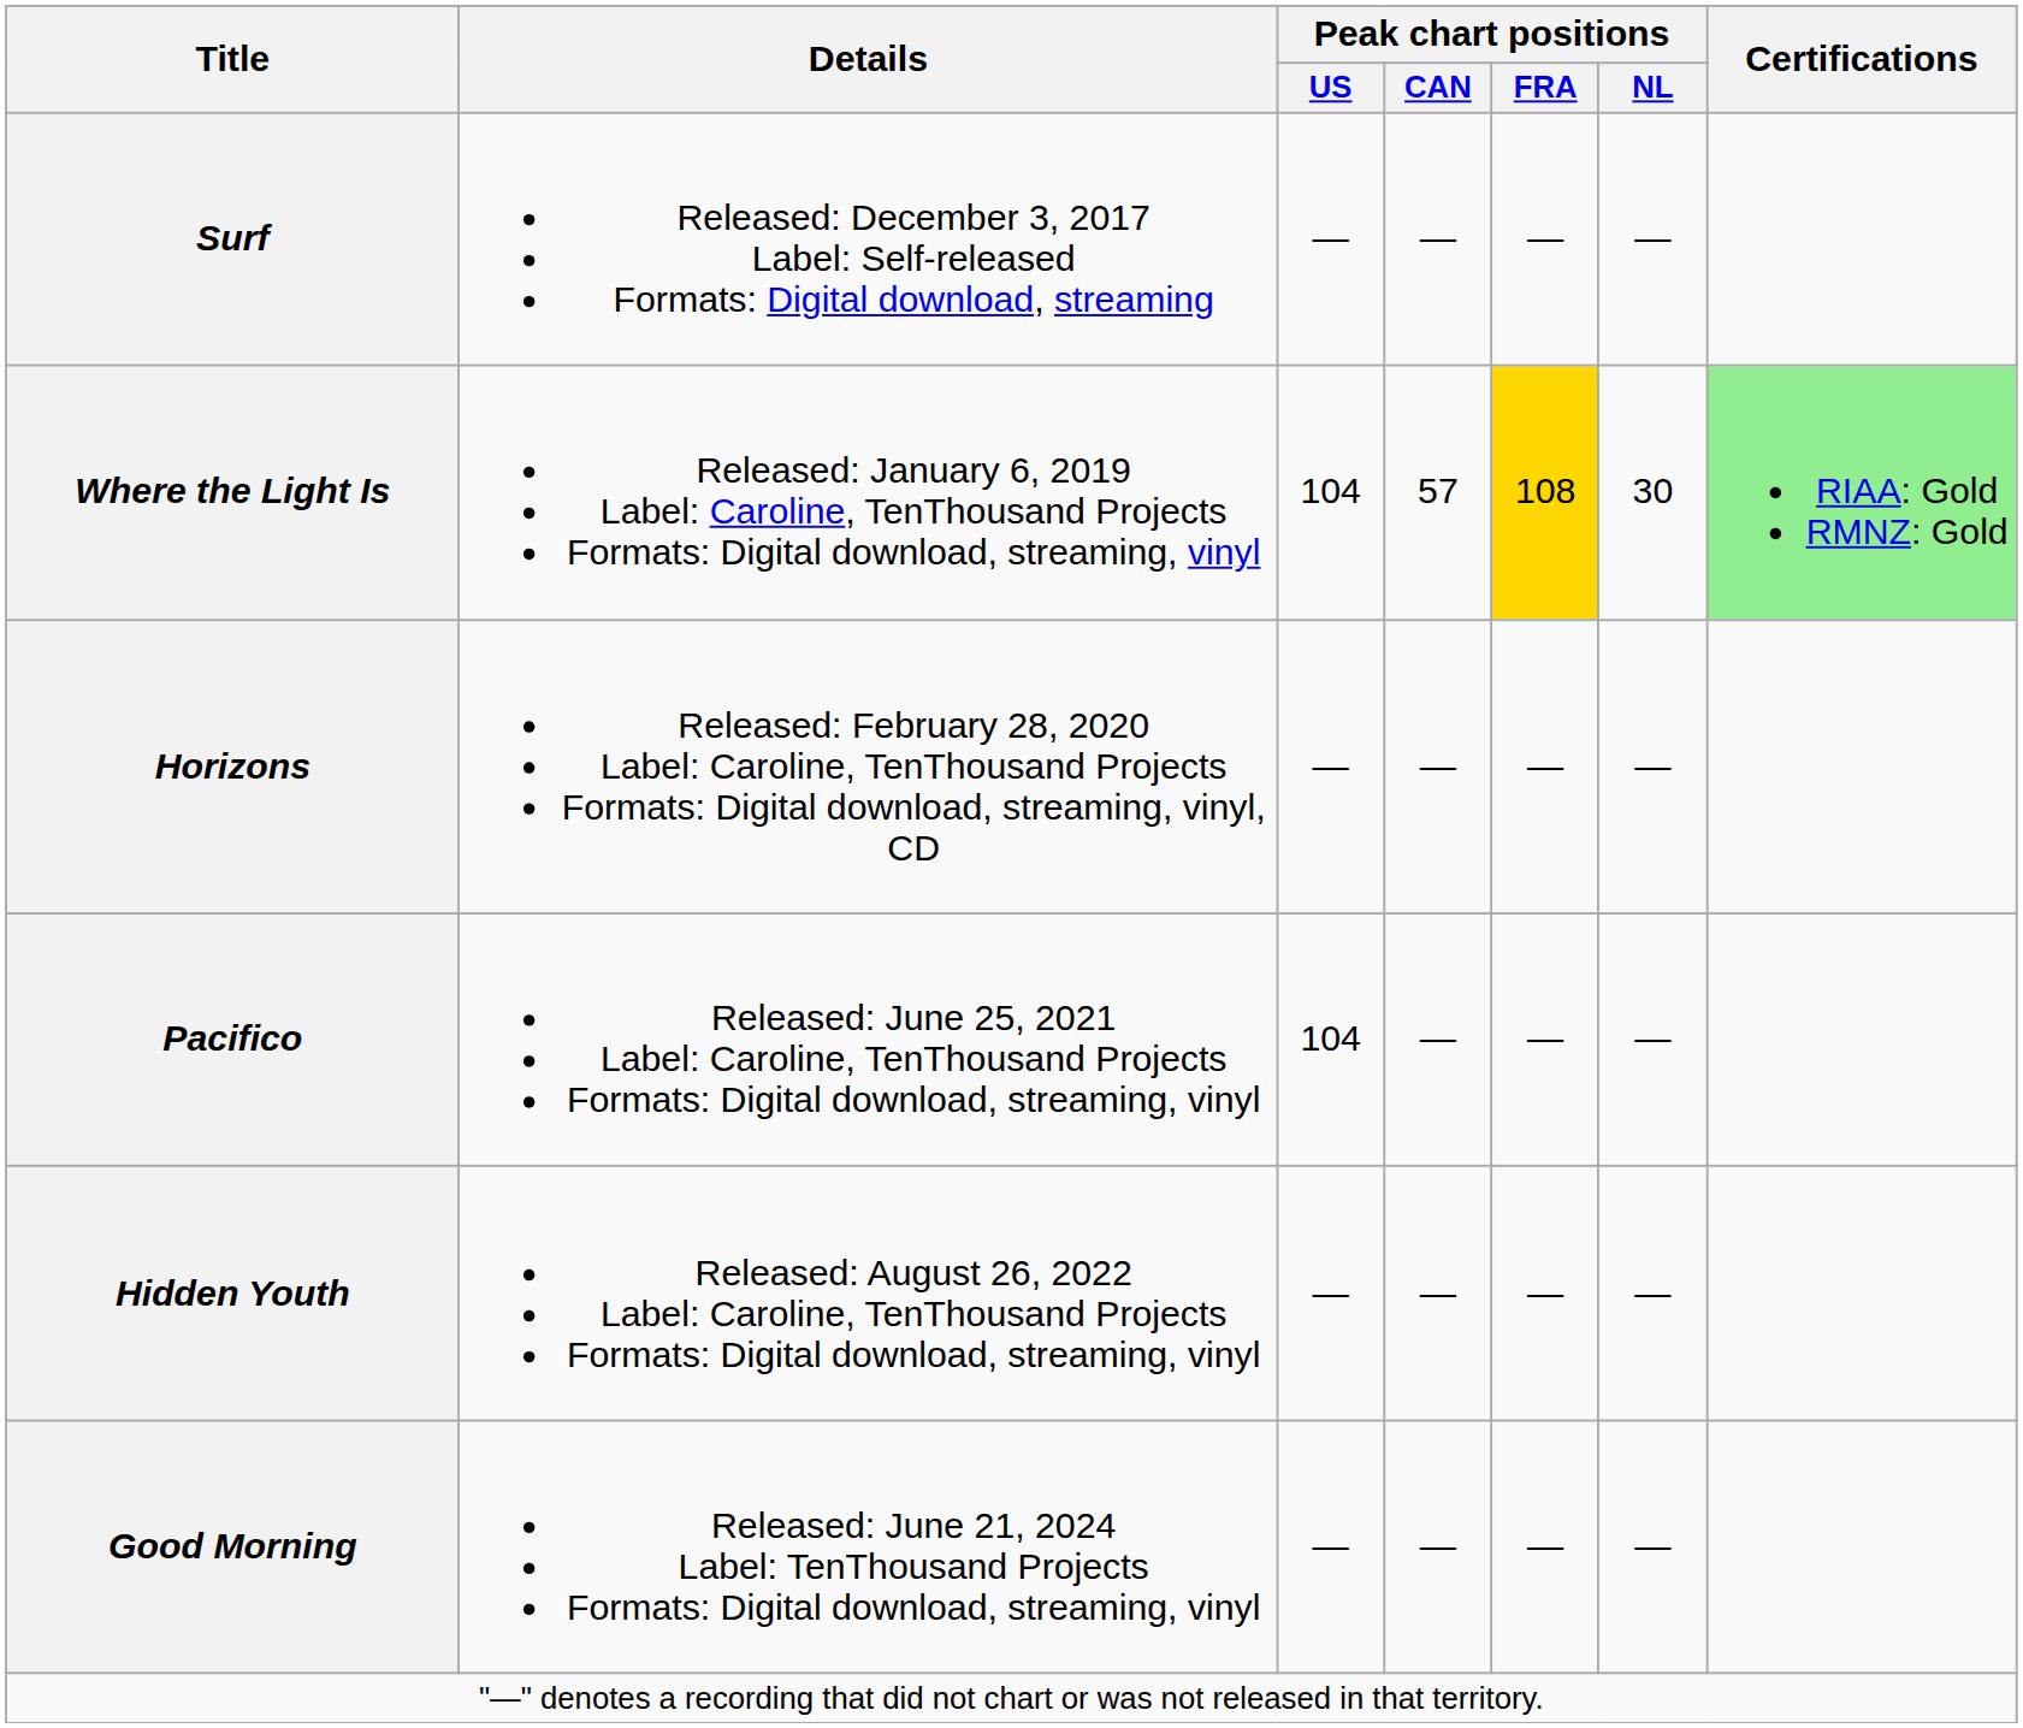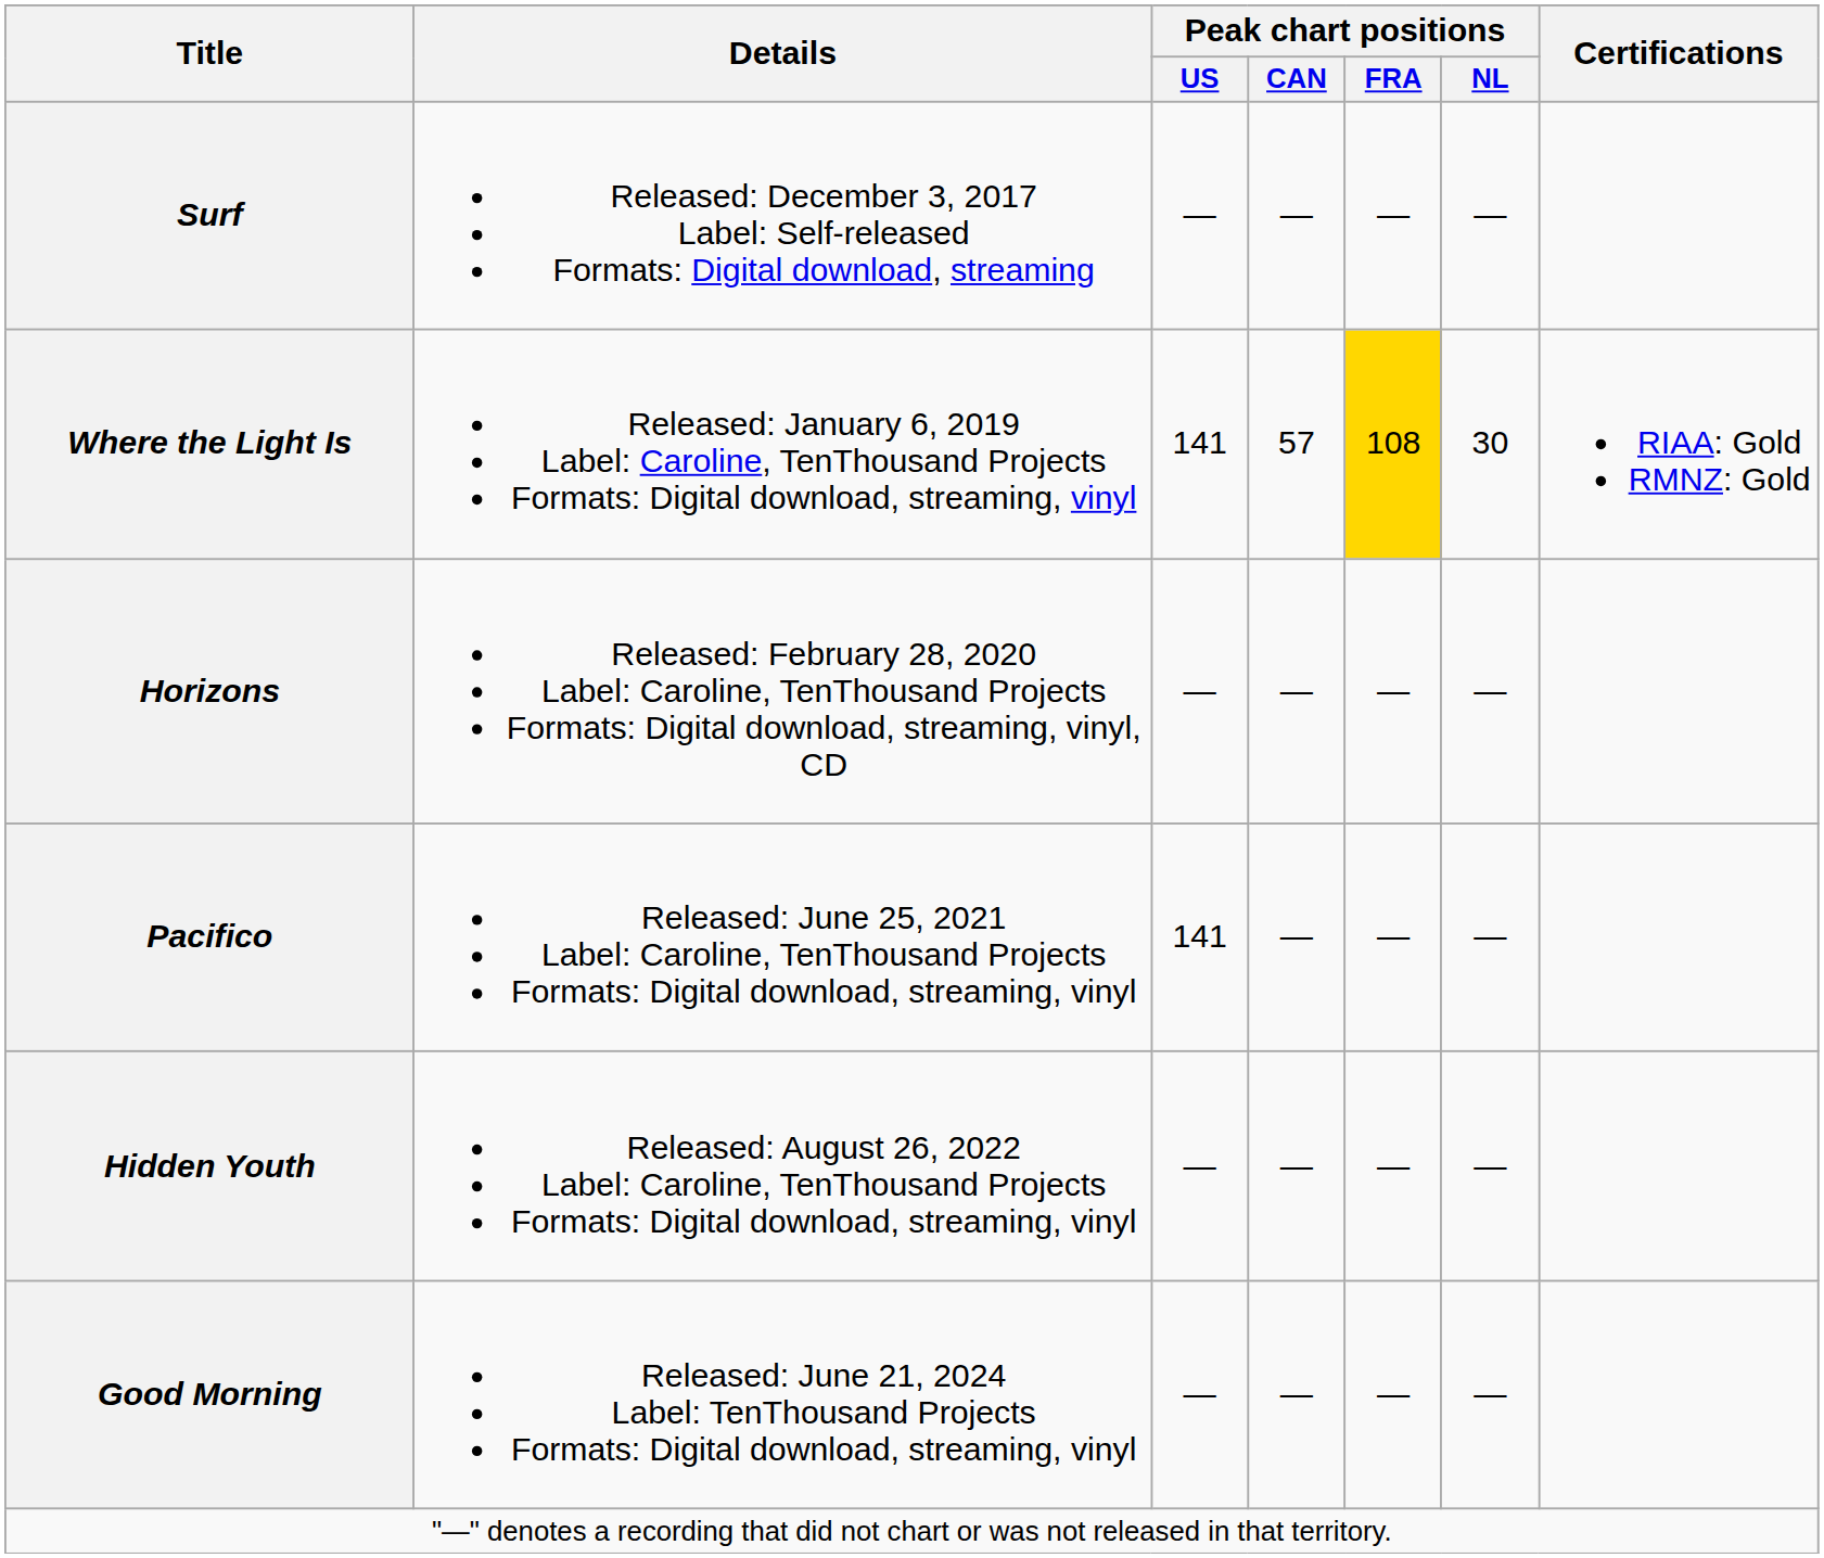 <table class="wikitable plainrowheaders" style="text-align:center;">
 <tr>
 <th scope="col" rowspan="2" style="width:12em;">Title</th>
 <th scope="col" rowspan="2" style="width:22em;">Details</th>
 <th colspan="4" scope="col">Peak chart positions</th>
 <th scope="col" rowspan="2">Certifications</th>
 </tr>
 <tr>
 <th scope="col" style="width:3em;font-size:85%;"><a href='#'>US</a><br></th>
 <th scope="col" style="width:3em;font-size:85%;"><a href='#'>CAN</a><br></th>
 <th scope="col" style="width:3em;font-size:85%;"><a href='#'>FRA</a><br></th>
 <th scope="col" style="width:3em;font-size:85%;"><a href='#'>NL</a><br></th>
 </tr>
 <tr>
 <th scope="row"><em>Surf</em></th>
 <td><br><ul><li>Released: December 3, 2017</li><li>Label: Self-released</li><li>Formats: <a href='#'>Digital download</a>, <a href='#'>streaming</a></li></ul></td>
 <td>—</td>
 <td>—</td>
 <td>—</td>
 <td>—</td>
 <td></td>
 </tr>
 <tr>
 <th scope="row"><em>Where the Light Is</em></th>
 <td><br><ul><li>Released: January 6, 2019</li><li>Label: <a href='#'>Caroline</a>, TenThousand Projects</li><li>Formats: Digital download, streaming, <a href='#'>vinyl</a></li></ul></td>
-<td>104</td>
+<td>141</td>
 <td>57</td>
 <td style="background: gold;">108</td>
 <td>30</td>
-<td style="background: lightgreen;"><br><ul><li><a href='#'>RIAA</a>: Gold</li><li><a href='#'>RMNZ</a>: Gold</li></ul></td>
+<td><br><ul><li><a href='#'>RIAA</a>: Gold</li><li><a href='#'>RMNZ</a>: Gold</li></ul></td>
 </tr>
 <tr>
 <th scope="row"><em>Horizons</em></th>
 <td><br><ul><li>Released: February 28, 2020</li><li>Label: Caroline, TenThousand Projects</li><li>Formats: Digital download, streaming, vinyl, CD</li></ul></td>
 <td>—</td>
 <td>—</td>
 <td>—</td>
 <td>—</td>
 <td></td>
 </tr>
 <tr>
 <th scope="row"><em>Pacifico</em></th>
 <td><br><ul><li>Released: June 25, 2021</li><li>Label: Caroline, TenThousand Projects</li><li>Formats: Digital download, streaming, vinyl</li></ul></td>
-<td>104</td>
+<td>141</td>
 <td>—</td>
 <td>—</td>
 <td>—</td>
 <td></td>
 </tr>
 <tr>
 <th scope="row"><em>Hidden Youth</em></th>
 <td><br><ul><li>Released: August 26, 2022</li><li>Label: Caroline, TenThousand Projects</li><li>Formats: Digital download, streaming, vinyl</li></ul></td>
 <td>—</td>
 <td>—</td>
 <td>—</td>
 <td>—</td>
 <td></td>
 </tr>
 <tr>
 <th scope="row"><em>Good Morning</em></th>
 <td><br><ul><li>Released: June 21, 2024</li><li>Label: TenThousand Projects</li><li>Formats: Digital download, streaming, vinyl</li></ul></td>
 <td>—</td>
 <td>—</td>
 <td>—</td>
 <td>—</td>
 <td></td>
 </tr>
 <tr>
 <td colspan="15" style="font-size:85%">"—" denotes a recording that did not chart or was not released in that territory.</td>
 </tr>
 </table>
